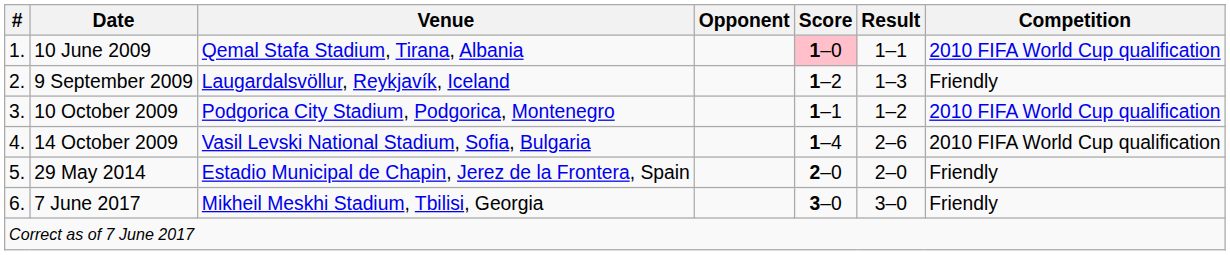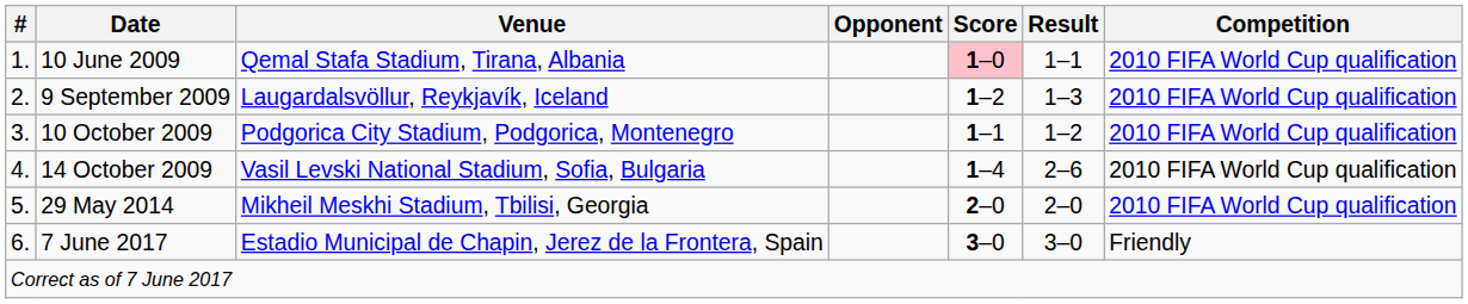 <table class="wikitable" style="font-size:95%;">
 <tr>
 <th>#</th>
 <th>Date</th>
 <th>Venue</th>
 <th>Opponent</th>
 <th>Score</th>
 <th>Result</th>
 <th>Competition</th>
 </tr>
 <tr>
 <td>1.</td>
 <td>10 June 2009</td>
 <td><a href='#'>Qemal Stafa Stadium</a>, <a href='#'>Tirana</a>, <a href='#'>Albania</a></td>
 <td></td>
 <td align=center style="background: pink;"><strong>1</strong>–0</td>
 <td align=center>1–1</td>
 <td><a href='#'>2010 FIFA World Cup qualification</a></td>
 </tr>
 <tr>
 <td>2.</td>
 <td>9 September 2009</td>
 <td><a href='#'>Laugardalsvöllur</a>, <a href='#'>Reykjavík</a>, <a href='#'>Iceland</a></td>
 <td></td>
 <td align=center><strong>1</strong>–2</td>
 <td align=center>1–3</td>
-<td>Friendly</td>
+<td><a href='#'>2010 FIFA World Cup qualification</a></td>
 </tr>
 <tr>
 <td>3.</td>
 <td>10 October 2009</td>
 <td><a href='#'>Podgorica City Stadium</a>, <a href='#'>Podgorica</a>, <a href='#'>Montenegro</a></td>
 <td></td>
 <td align=center><strong>1</strong>–1</td>
 <td align=center>1–2</td>
 <td><a href='#'>2010 FIFA World Cup qualification</a></td>
 </tr>
 <tr>
 <td>4.</td>
 <td>14 October 2009</td>
 <td><a href='#'>Vasil Levski National Stadium</a>, <a href='#'>Sofia</a>, <a href='#'>Bulgaria</a></td>
 <td></td>
 <td align=center><strong>1</strong>–4</td>
 <td align=center>2–6</td>
 <td>2010 FIFA World Cup qualification</td>
 </tr>
 <tr>
 <td>5.</td>
 <td>29 May 2014</td>
-<td><a href='#'>Estadio Municipal de Chapin</a>, <a href='#'>Jerez de la Frontera</a>, Spain</td>
+<td><a href='#'>Mikheil Meskhi Stadium</a>, <a href='#'>Tbilisi</a>, Georgia</td>
 <td></td>
 <td align=center><strong>2</strong>–0</td>
 <td align=center>2–0</td>
-<td>Friendly</td>
+<td><a href='#'>2010 FIFA World Cup qualification</a></td>
 </tr>
 <tr>
 <td>6.</td>
 <td>7 June 2017</td>
-<td><a href='#'>Mikheil Meskhi Stadium</a>, <a href='#'>Tbilisi</a>, Georgia</td>
+<td><a href='#'>Estadio Municipal de Chapin</a>, <a href='#'>Jerez de la Frontera</a>, Spain</td>
 <td></td>
 <td align=center><strong>3</strong>–0</td>
 <td align=center>3–0</td>
 <td>Friendly</td>
 </tr>
 <tr>
 <td colspan="12"><small><em>Correct as of 7 June 2017</em></small></td>
 </tr>
 </table>
